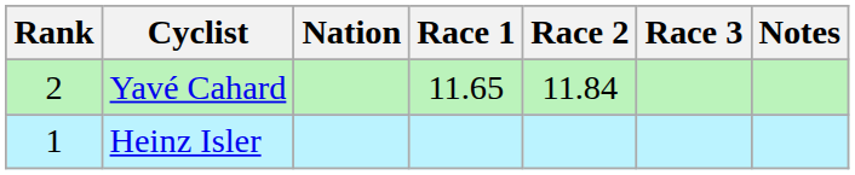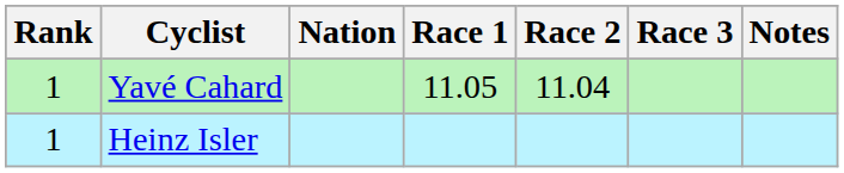 <table class="wikitable sortable" style="text-align:center;">
 <tr>
 <th>Rank</th>
 <th>Cyclist</th>
 <th>Nation</th>
 <th>Race 1</th>
 <th>Race 2</th>
 <th>Race 3</th>
 <th>Notes</th>
 </tr>
 <tr bgcolor=bbf3bb>
-<td>2</td>
+<td>1</td>
 <td align=left><a href='#'>Yavé Cahard</a></td>
 <td align=left></td>
-<td>11.65</td>
-<td>11.84</td>
+<td>11.05</td>
+<td>11.04</td>
 <td></td>
 <td></td>
 </tr>
 <tr bgcolor=bbf3ff>
 <td>1</td>
 <td align=left><a href='#'>Heinz Isler</a></td>
 <td align=left></td>
 <td></td>
 <td></td>
 <td></td>
 <td></td>
 </tr>
 </table>
